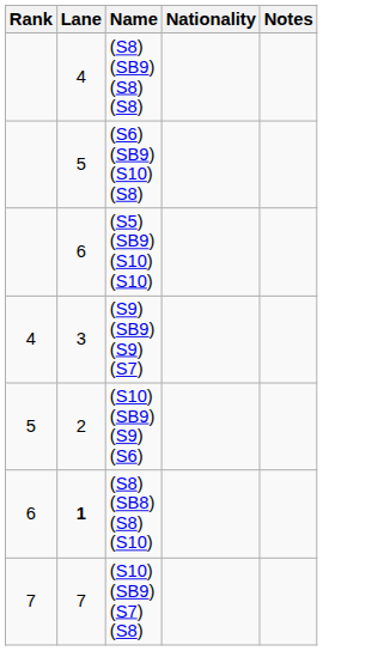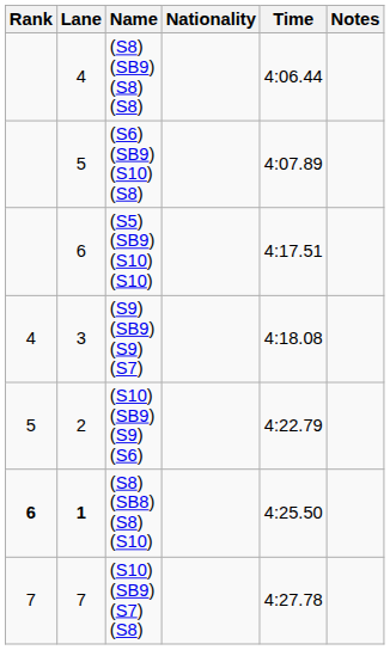 <table class="wikitable sortable" style="text-align:center">
 <tr>
 <th>Rank</th>
 <th>Lane</th>
 <th>Name</th>
 <th>Nationality</th>
+<th>Time</th>
 <th>Notes</th>
 </tr>
 <tr>
 <td></td>
 <td>4</td>
 <td align=left> (<a href='#'>S8</a>)<br> (<a href='#'>SB9</a>)<br>  (<a href='#'>S8</a>)<br> (<a href='#'>S8</a>)</td>
 <td align=left></td>
+<td>4:06.44</td>
 <td></td>
 </tr>
 <tr>
 <td></td>
 <td>5</td>
 <td align=left> (<a href='#'>S6</a>)<br> (<a href='#'>SB9</a>)<br> (<a href='#'>S10</a>)<br> (<a href='#'>S8</a>)</td>
 <td align=left></td>
+<td>4:07.89</td>
 <td></td>
 </tr>
 <tr>
 <td></td>
 <td>6</td>
 <td align=left> (<a href='#'>S5</a>)<br> (<a href='#'>SB9</a>)<br> (<a href='#'>S10</a>)<br> (<a href='#'>S10</a>)</td>
 <td align=left></td>
+<td>4:17.51</td>
 <td></td>
 </tr>
 <tr>
 <td>4</td>
 <td>3</td>
 <td align=left> (<a href='#'>S9</a>)<br> (<a href='#'>SB9</a>)<br> (<a href='#'>S9</a>)<br> (<a href='#'>S7</a>)</td>
 <td align=left></td>
+<td>4:18.08</td>
 <td></td>
 </tr>
 <tr>
 <td>5</td>
 <td>2</td>
 <td align=left> (<a href='#'>S10</a>)<br> (<a href='#'>SB9</a>)<br> (<a href='#'>S9</a>)<br> (<a href='#'>S6</a>)</td>
 <td align=left></td>
+<td>4:22.79</td>
 <td></td>
 </tr>
 <tr>
-<td>6</td>
+<td><strong>6</strong></td>
 <td><strong>1</strong></td>
 <td align=left> (<a href='#'>S8</a>)<br> (<a href='#'>SB8</a>)<br> (<a href='#'>S8</a>)<br> (<a href='#'>S10</a>)</td>
 <td align="left"></td>
+<td>4:25.50</td>
 <td></td>
 </tr>
 <tr>
 <td>7</td>
 <td>7</td>
 <td align=left>  (<a href='#'>S10</a>)<br>  (<a href='#'>SB9</a>)<br>   (<a href='#'>S7</a>)<br>  (<a href='#'>S8</a>)</td>
 <td align=left></td>
+<td>4:27.78</td>
 <td></td>
 </tr>
 </table>
